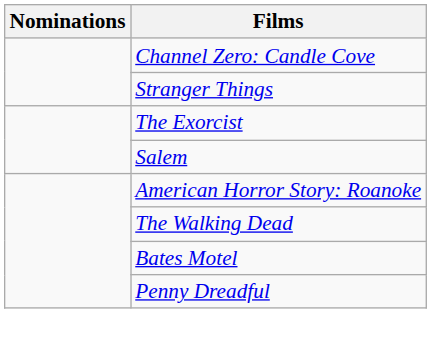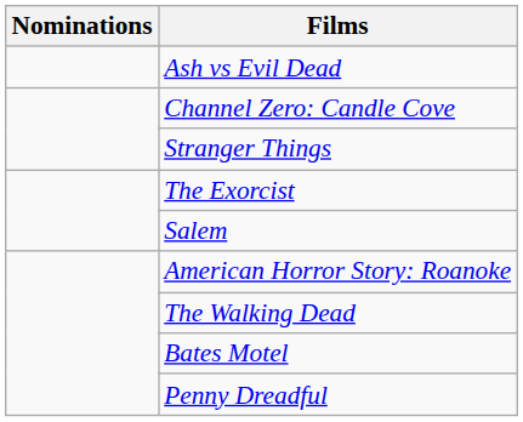 <table class="wikitable">
 <tr>
 <th>Nominations</th>
 <th>Films</th>
+</tr>
+<tr>
+<td></td>
+<td><em><a href='#'>Ash vs Evil Dead</a></em></td>
 </tr>
 <tr>
 <td rowspan="2"></td>
 <td><em><a href='#'>Channel Zero: Candle Cove</a></em></td>
 </tr>
 <tr>
 <td><em><a href='#'>Stranger Things</a></em></td>
 </tr>
 <tr>
 <td rowspan="2"></td>
 <td><em><a href='#'>The Exorcist</a></em></td>
 </tr>
 <tr>
 <td><em><a href='#'>Salem</a></em></td>
 </tr>
 <tr>
 <td rowspan="4"></td>
 <td><em><a href='#'>American Horror Story: Roanoke</a></em></td>
 </tr>
 <tr>
 <td><em><a href='#'>The Walking Dead</a></em></td>
 </tr>
 <tr>
 <td><em><a href='#'>Bates Motel</a></em></td>
 </tr>
 <tr>
 <td><em><a href='#'>Penny Dreadful</a></em></td>
 </tr>
 </table>
